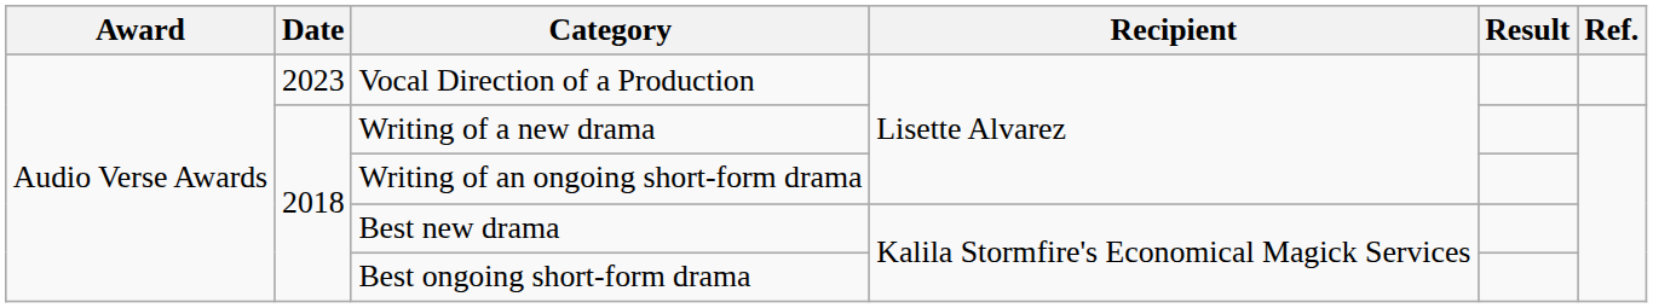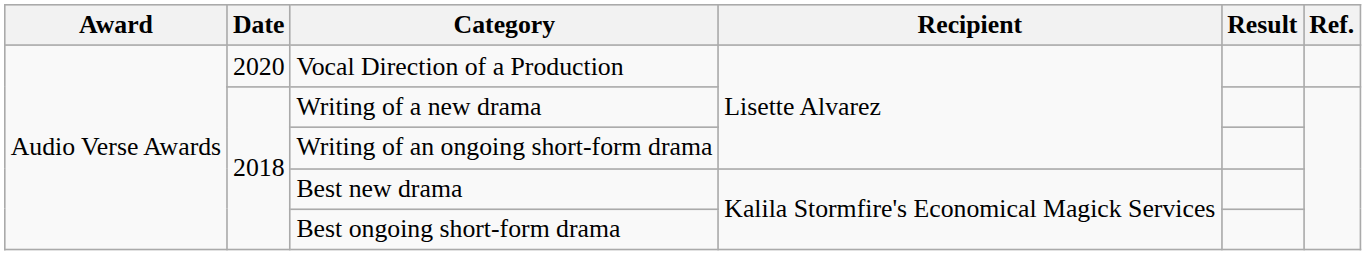 <table class="wikitable sortable">
 <tr>
 <th>Award</th>
 <th>Date</th>
 <th>Category</th>
 <th>Recipient</th>
 <th>Result</th>
 <th>Ref.</th>
 </tr>
 <tr>
 <td rowspan="5">Audio Verse Awards</td>
-<td>2023</td>
+<td>2020</td>
 <td>Vocal Direction of a Production</td>
 <td rowspan="3">Lisette Alvarez</td>
 <td></td>
 <td></td>
 </tr>
 <tr>
 <td rowspan="4">2018</td>
 <td>Writing of a new drama</td>
 <td></td>
 <td rowspan="4"></td>
 </tr>
 <tr>
 <td>Writing of an ongoing short-form drama</td>
 <td></td>
 </tr>
 <tr>
 <td>Best new drama</td>
 <td rowspan="2">Kalila Stormfire's Economical Magick Services</td>
 <td></td>
 </tr>
 <tr>
 <td>Best ongoing short-form drama</td>
 <td></td>
 </tr>
 </table>
